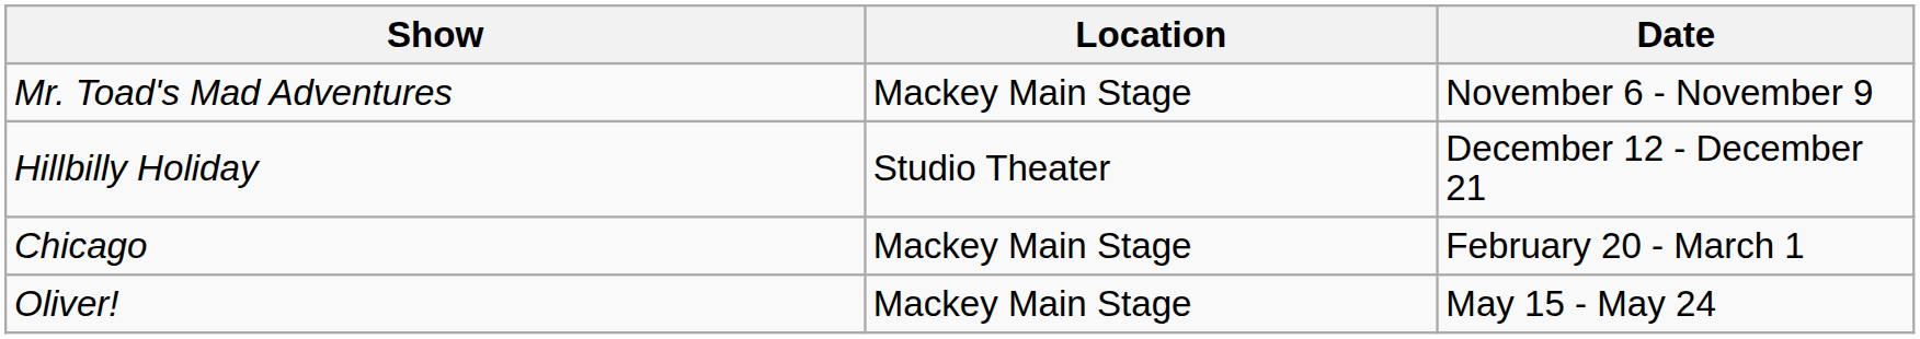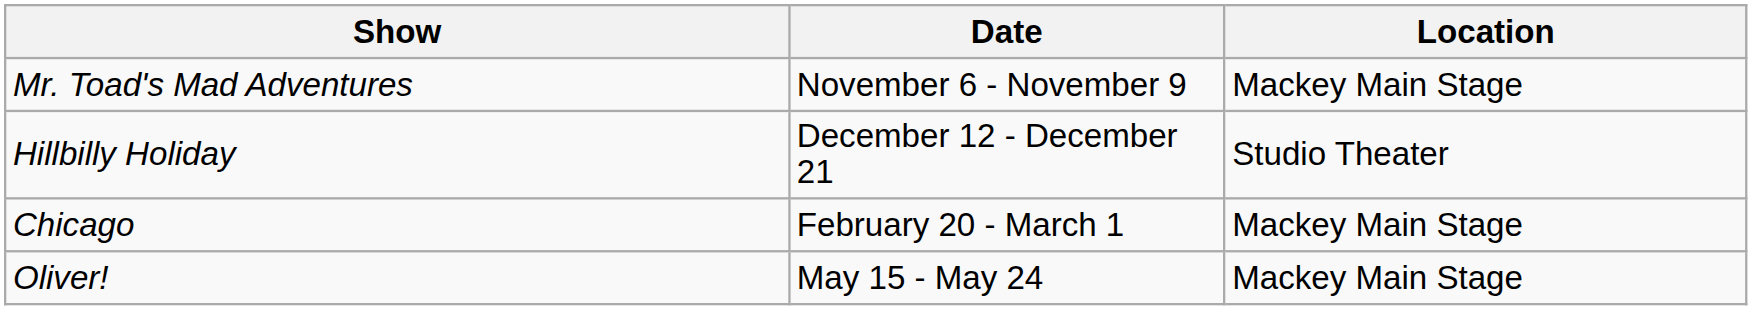 <table class="wikitable" style="font-size:90%; width:60%">
 <tr>
 <th style="width:45%;">Show</th>
+<th style="width:25%;">Date</th>
 <th style="width:30%;">Location</th>
-<th style="width:25%;">Date</th>
 </tr>
 <tr>
 <td><em>Mr. Toad's Mad Adventures</em></td>
+<td>November 6 - November 9</td>
 <td>Mackey Main Stage</td>
-<td>November 6 - November 9</td>
 </tr>
 <tr>
 <td><em>Hillbilly Holiday</em></td>
+<td>December 12 - December 21</td>
 <td>Studio Theater</td>
-<td>December 12 - December 21</td>
 </tr>
 <tr>
 <td><em>Chicago</em></td>
+<td>February 20 - March 1</td>
 <td>Mackey Main Stage</td>
-<td>February 20 - March 1</td>
 </tr>
 <tr>
 <td><em>Oliver!</em></td>
+<td>May 15 - May 24</td>
 <td>Mackey Main Stage</td>
-<td>May 15 - May 24</td>
 </tr>
 </table>
